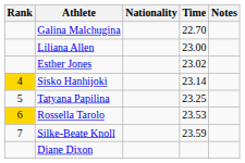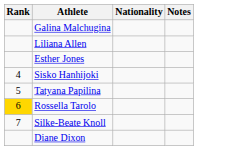 <table class="wikitable sortable" style="text-align:center">
 <tr>
 <th>Rank</th>
 <th>Athlete</th>
 <th>Nationality</th>
-<th>Time</th>
 <th>Notes</th>
 </tr>
 <tr>
 <td></td>
 <td align=left><a href='#'>Galina Malchugina</a></td>
 <td align=left></td>
-<td>22.70</td>
 <td></td>
 </tr>
 <tr>
 <td></td>
 <td align=left><a href='#'>Liliana Allen</a></td>
 <td align=left></td>
-<td>23.00</td>
 <td></td>
 </tr>
 <tr>
 <td></td>
 <td align=left><a href='#'>Esther Jones</a></td>
 <td align=left></td>
-<td>23.02</td>
 <td></td>
 </tr>
 <tr>
-<td style="background: gold;">4</td>
+<td>4</td>
 <td align=left><a href='#'>Sisko Hanhijoki</a></td>
 <td align=left></td>
-<td>23.14</td>
 <td></td>
 </tr>
 <tr>
 <td>5</td>
 <td align=left><a href='#'>Tatyana Papilina</a></td>
 <td align=left></td>
-<td>23.25</td>
 <td></td>
 </tr>
 <tr>
 <td style="background: gold;">6</td>
 <td align=left><a href='#'>Rossella Tarolo</a></td>
 <td align=left></td>
-<td>23.53</td>
 <td></td>
 </tr>
 <tr>
 <td>7</td>
 <td align=left><a href='#'>Silke-Beate Knoll</a></td>
 <td align=left></td>
-<td>23.59</td>
 <td></td>
 </tr>
 <tr>
 <td></td>
 <td align=left><a href='#'>Diane Dixon</a></td>
 <td align=left></td>
 <td></td>
-<td></td>
 </tr>
 </table>
